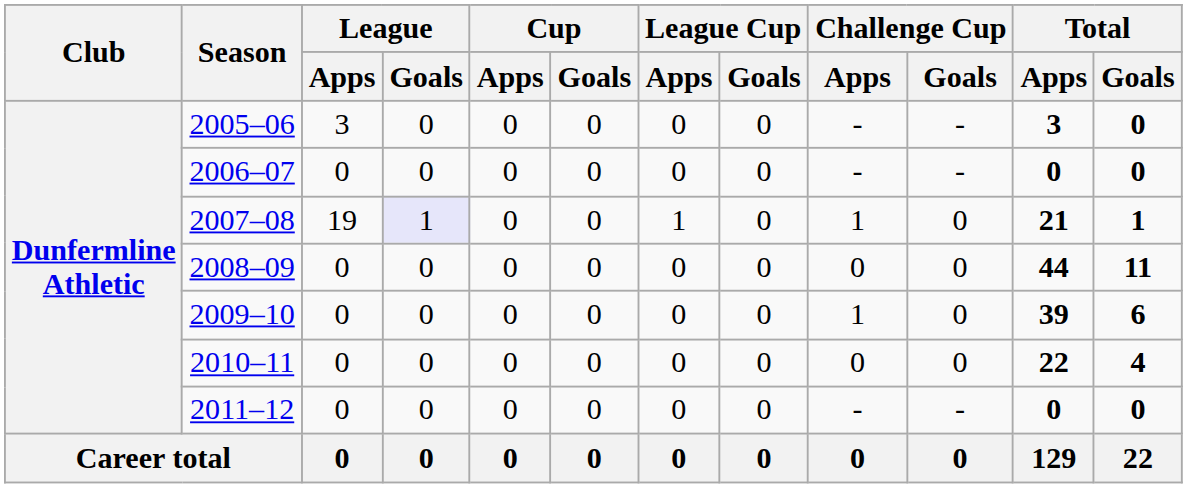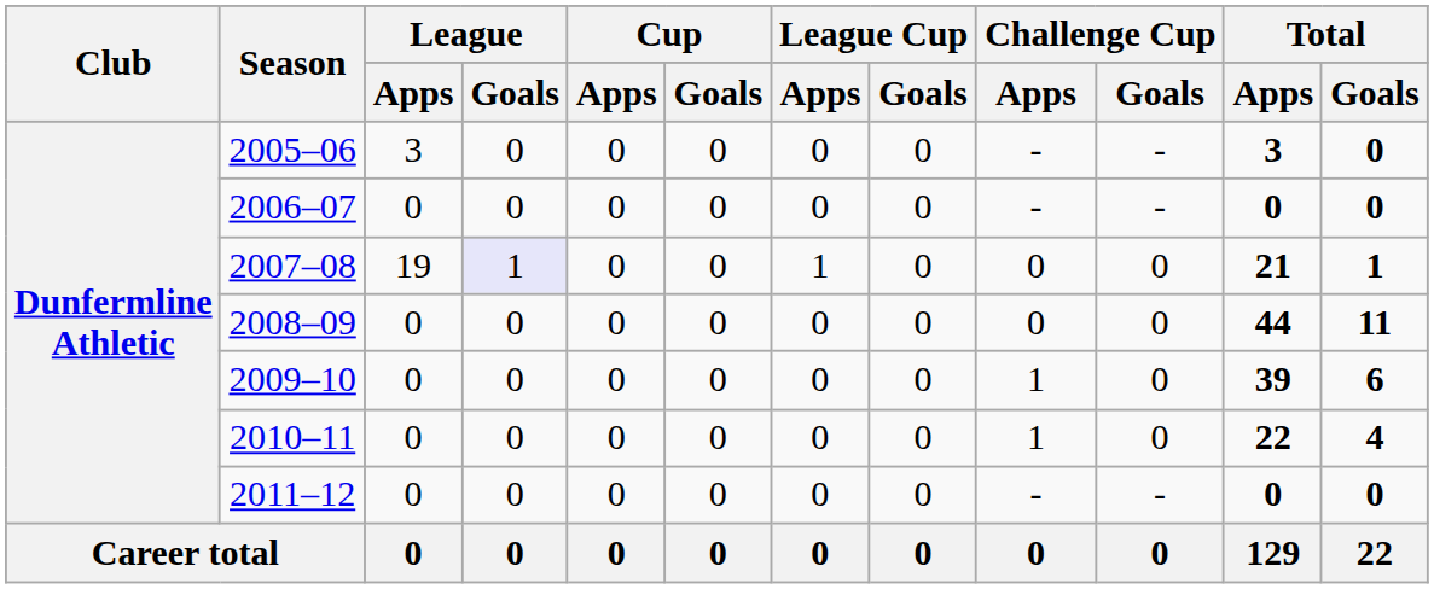 <table class="wikitable" style="font-size:100%; text-align:center">
 <tr>
 <th rowspan=2>Club</th>
 <th rowspan=2>Season</th>
 <th colspan=2>League</th>
 <th colspan=2>Cup</th>
 <th colspan=2>League Cup</th>
 <th colspan=2>Challenge Cup</th>
 <th colspan=2>Total</th>
 </tr>
 <tr>
 <th>Apps</th>
 <th>Goals</th>
 <th>Apps</th>
 <th>Goals</th>
 <th>Apps</th>
 <th>Goals</th>
 <th>Apps</th>
 <th>Goals</th>
 <th>Apps</th>
 <th>Goals</th>
 </tr>
 <tr align=center>
 <th rowspan=7><a href='#'>Dunfermline<br>Athletic</a></th>
 <td><a href='#'>2005–06</a></td>
 <td>3</td>
 <td>0</td>
 <td>0</td>
 <td>0</td>
 <td>0</td>
 <td>0</td>
 <td>-</td>
 <td>-</td>
 <td><strong>3</strong></td>
 <td><strong>0</strong></td>
 </tr>
 <tr align=center>
 <td><a href='#'>2006–07</a></td>
 <td>0</td>
 <td>0</td>
 <td>0</td>
 <td>0</td>
 <td>0</td>
 <td>0</td>
 <td>-</td>
 <td>-</td>
 <td><strong>0</strong></td>
 <td><strong>0</strong></td>
 </tr>
 <tr align=center>
 <td><a href='#'>2007–08</a></td>
 <td>19</td>
 <td style="background: lavender;">1</td>
 <td>0</td>
 <td>0</td>
 <td>1</td>
 <td>0</td>
-<td>1</td>
+<td>0</td>
 <td>0</td>
 <td><strong>21</strong></td>
 <td><strong>1</strong></td>
 </tr>
 <tr align=center>
 <td><a href='#'>2008–09</a></td>
 <td>0</td>
 <td>0</td>
 <td>0</td>
 <td>0</td>
 <td>0</td>
 <td>0</td>
 <td>0</td>
 <td>0</td>
 <td><strong>44</strong></td>
 <td><strong>11</strong></td>
 </tr>
 <tr align=center>
 <td><a href='#'>2009–10</a></td>
 <td>0</td>
 <td>0</td>
 <td>0</td>
 <td>0</td>
 <td>0</td>
 <td>0</td>
 <td>1</td>
 <td>0</td>
 <td><strong>39</strong></td>
 <td><strong>6</strong></td>
 </tr>
 <tr align=center>
 <td><a href='#'>2010–11</a></td>
 <td>0</td>
 <td>0</td>
 <td>0</td>
 <td>0</td>
 <td>0</td>
 <td>0</td>
-<td>0</td>
+<td>1</td>
 <td>0</td>
 <td><strong>22</strong></td>
 <td><strong>4</strong></td>
 </tr>
 <tr align=center>
 <td><a href='#'>2011–12</a></td>
 <td>0</td>
 <td>0</td>
 <td>0</td>
 <td>0</td>
 <td>0</td>
 <td>0</td>
 <td>-</td>
 <td>-</td>
 <td><strong>0</strong></td>
 <td><strong>0</strong></td>
 </tr>
 <tr align=center>
 <th colspan="2">Career total</th>
 <th>0</th>
 <th>0</th>
 <th>0</th>
 <th>0</th>
 <th>0</th>
 <th>0</th>
 <th>0</th>
 <th>0</th>
 <th>129</th>
 <th>22</th>
 </tr>
 </table>
